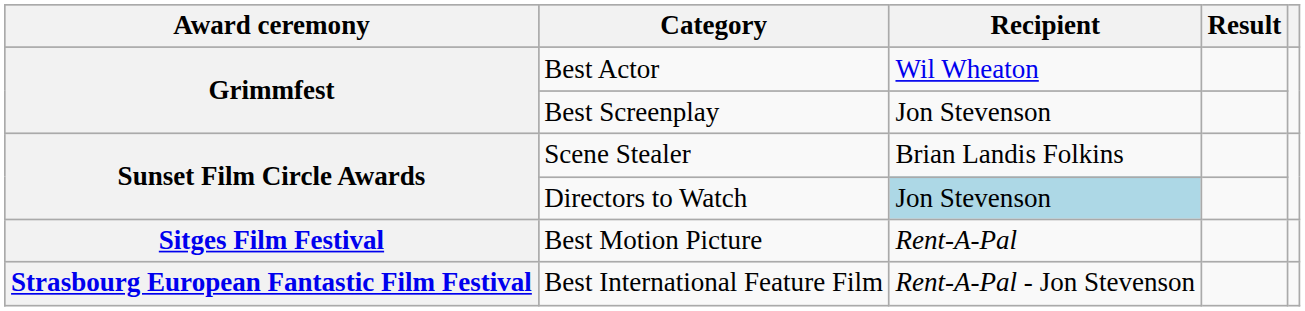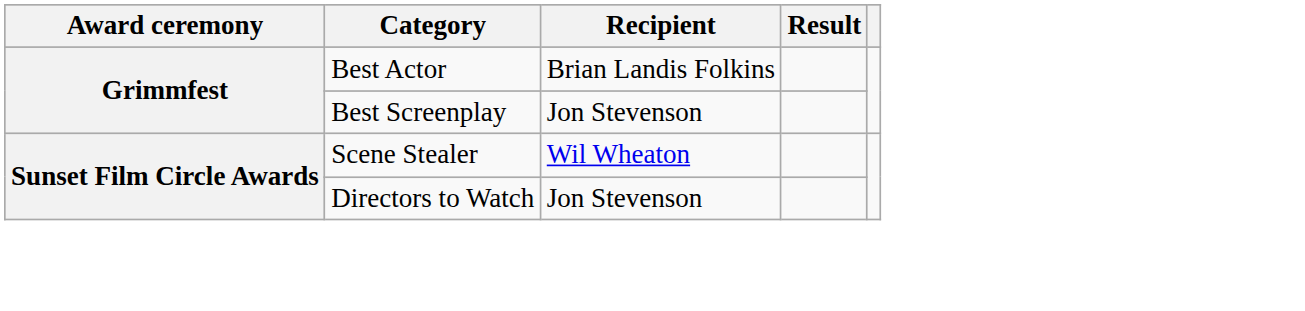 <table class="wikitable plainrowheaders sortable">
 <tr>
 <th scope="col">Award ceremony</th>
 <th scope="col">Category</th>
 <th scope="col">Recipient</th>
 <th scope="col">Result</th>
 <th scope="col" class="unsortable"></th>
 </tr>
 <tr>
 <th scope="row" rowspan=2>Grimmfest</th>
 <td>Best Actor</td>
-<td><a href='#'>Wil Wheaton</a></td>
+<td>Brian Landis Folkins</td>
 <td></td>
 <td rowspan=2></td>
 </tr>
 <tr>
 <td>Best Screenplay</td>
 <td>Jon Stevenson</td>
 <td></td>
 </tr>
 <tr>
 <th scope="row" rowspan=2>Sunset Film Circle Awards</th>
 <td>Scene Stealer</td>
-<td>Brian Landis Folkins</td>
+<td><a href='#'>Wil Wheaton</a></td>
 <td></td>
 <td rowspan=2></td>
 </tr>
 <tr>
 <td>Directors to Watch</td>
-<td style="background: lightblue;">Jon Stevenson</td>
-<td></td>
-</tr>
-<tr>
-<th scope="row"><a href='#'>Sitges Film Festival</a></th>
-<td>Best Motion Picture</td>
-<td><em>Rent-A-Pal</em></td>
-<td></td>
-<td></td>
-</tr>
-<tr>
-<th scope="row"><a href='#'>Strasbourg European Fantastic Film Festival</a></th>
-<td>Best International Feature Film</td>
-<td><em>Rent-A-Pal</em> - Jon Stevenson</td>
-<td></td>
+<td>Jon Stevenson</td>
 <td></td>
 </tr>
 </table>
